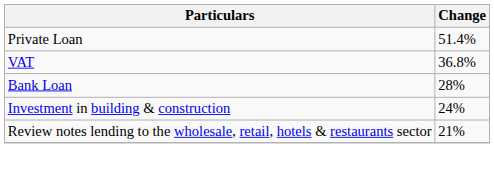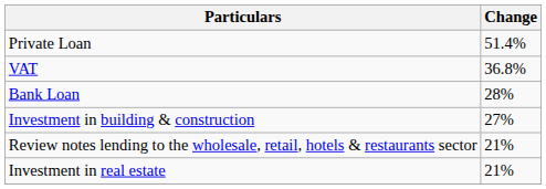 <table class="wikitable sortable mw-collapsible">
 <tr>
 <th>Particulars</th>
 <th>Change</th>
 </tr>
 <tr>
 <td>Private Loan</td>
 <td>51.4%</td>
 </tr>
 <tr>
 <td><a href='#'>VAT</a></td>
 <td>36.8%</td>
 </tr>
 <tr>
 <td><a href='#'>Bank Loan</a></td>
 <td>28%</td>
 </tr>
 <tr>
 <td><a href='#'>Investment</a> in <a href='#'>building</a> & <a href='#'>construction</a></td>
-<td>24%</td>
+<td>27%</td>
 </tr>
 <tr>
 <td>Review notes lending to the <a href='#'>wholesale</a>, <a href='#'>retail</a>, <a href='#'>hotels</a> & <a href='#'>restaurants</a> sector</td>
 <td>21%</td>
 </tr>
 <tr>
+<td>Investment in <a href='#'>real estate</a></td>
+<td>21%</td>
+</tr>
+<tr>
 </tr>
 </table>
